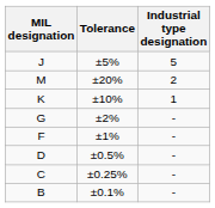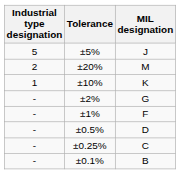 <table class="wikitable" style="float: left;">
 <tr style="text-align: center;">
+<th style="width: 75px;">Industrial type designation</th>
+<th style="width: 50px;">Tolerance</th>
 <th style="width: 75px;">MIL designation</th>
-<th style="width: 50px;">Tolerance</th>
-<th style="width: 75px;">Industrial type designation</th>
 </tr>
 <tr style="text-align: center;">
+<td>5</td>
+<td>±5%</td>
 <td>J</td>
-<td>±5%</td>
-<td>5</td>
 </tr>
 <tr style="text-align: center;">
+<td>2</td>
+<td>±20%</td>
 <td>M</td>
-<td>±20%</td>
-<td>2</td>
 </tr>
 <tr style="text-align: center;">
+<td>1</td>
+<td>±10%</td>
 <td>K</td>
-<td>±10%</td>
-<td>1</td>
 </tr>
 <tr style="text-align: center;">
+<td>-</td>
+<td>±2%</td>
 <td>G</td>
-<td>±2%</td>
-<td>-</td>
 </tr>
 <tr style="text-align: center;">
+<td>-</td>
+<td>±1%</td>
 <td>F</td>
-<td>±1%</td>
-<td>-</td>
 </tr>
 <tr style="text-align: center;">
+<td>-</td>
+<td>±0.5%</td>
 <td>D</td>
-<td>±0.5%</td>
-<td>-</td>
 </tr>
 <tr style="text-align: center;">
+<td>-</td>
+<td>±0.25%</td>
 <td>C</td>
-<td>±0.25%</td>
-<td>-</td>
 </tr>
 <tr style="text-align: center;">
+<td>-</td>
+<td>±0.1%</td>
 <td>B</td>
-<td>±0.1%</td>
-<td>-</td>
 </tr>
 </table>
